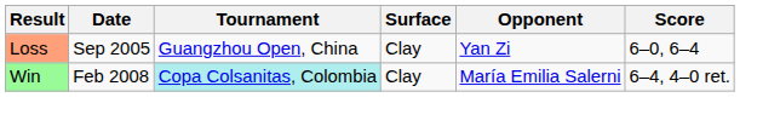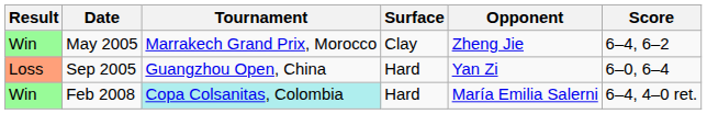 <table class="sortable wikitable">
 <tr>
 <th>Result</th>
 <th>Date</th>
 <th>Tournament</th>
 <th>Surface</th>
 <th>Opponent</th>
 <th class="unsortable">Score</th>
 </tr>
 <tr>
+<td style="background:#98fb98;">Win</td>
+<td>May 2005</td>
+<td><a href='#'>Marrakech Grand Prix</a>, Morocco</td>
+<td>Clay</td>
+<td> <a href='#'>Zheng Jie</a></td>
+<td>6–4, 6–2</td>
+</tr>
+<tr>
 <td style="background:#ffa07a;">Loss</td>
 <td>Sep 2005</td>
 <td><a href='#'>Guangzhou Open</a>, China</td>
-<td>Clay</td>
+<td>Hard</td>
 <td> <a href='#'>Yan Zi</a></td>
 <td>6–0, 6–4</td>
 </tr>
 <tr>
 <td style="background:#98fb98;">Win</td>
 <td>Feb 2008</td>
 <td style="background: paleturquoise;"><a href='#'>Copa Colsanitas</a>, Colombia</td>
-<td>Clay</td>
+<td>Hard</td>
 <td> <a href='#'>María Emilia Salerni</a></td>
 <td>6–4, 4–0 ret.</td>
 </tr>
 </table>
